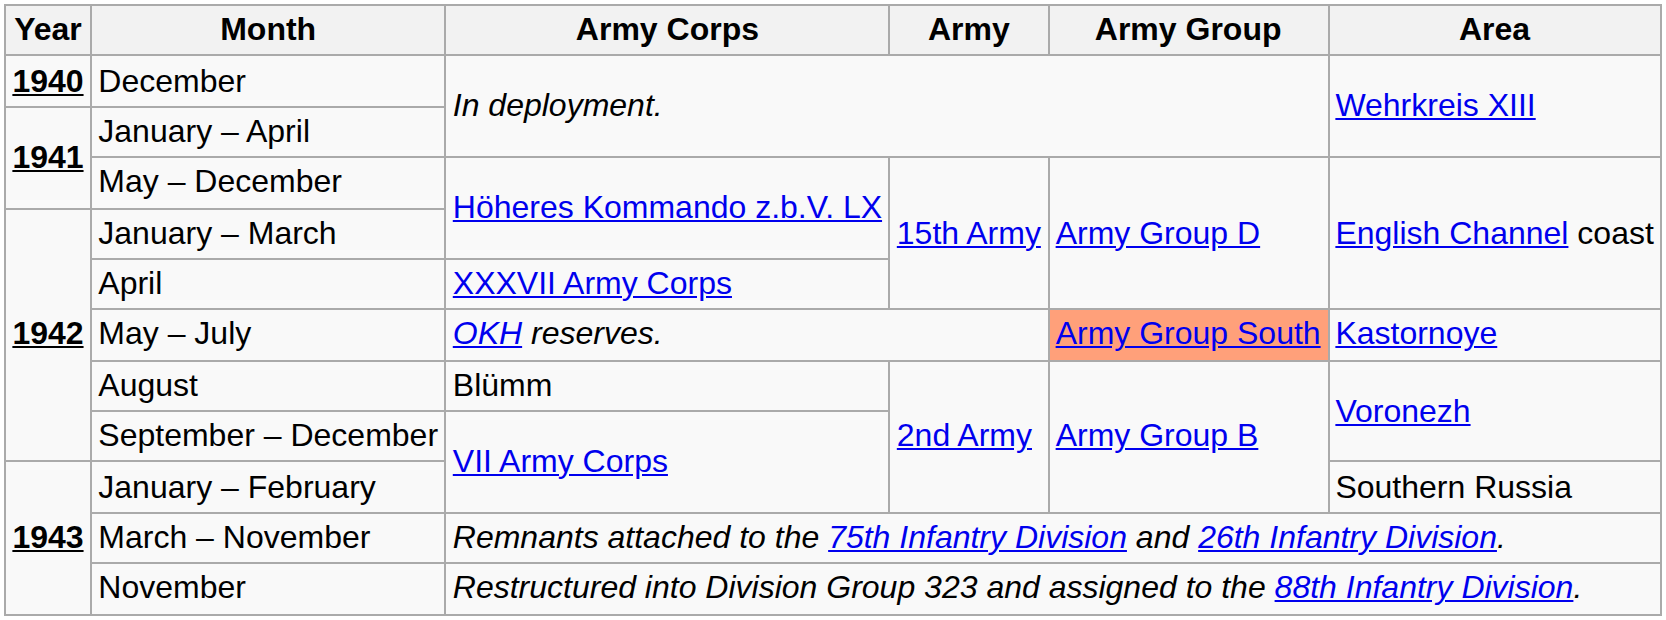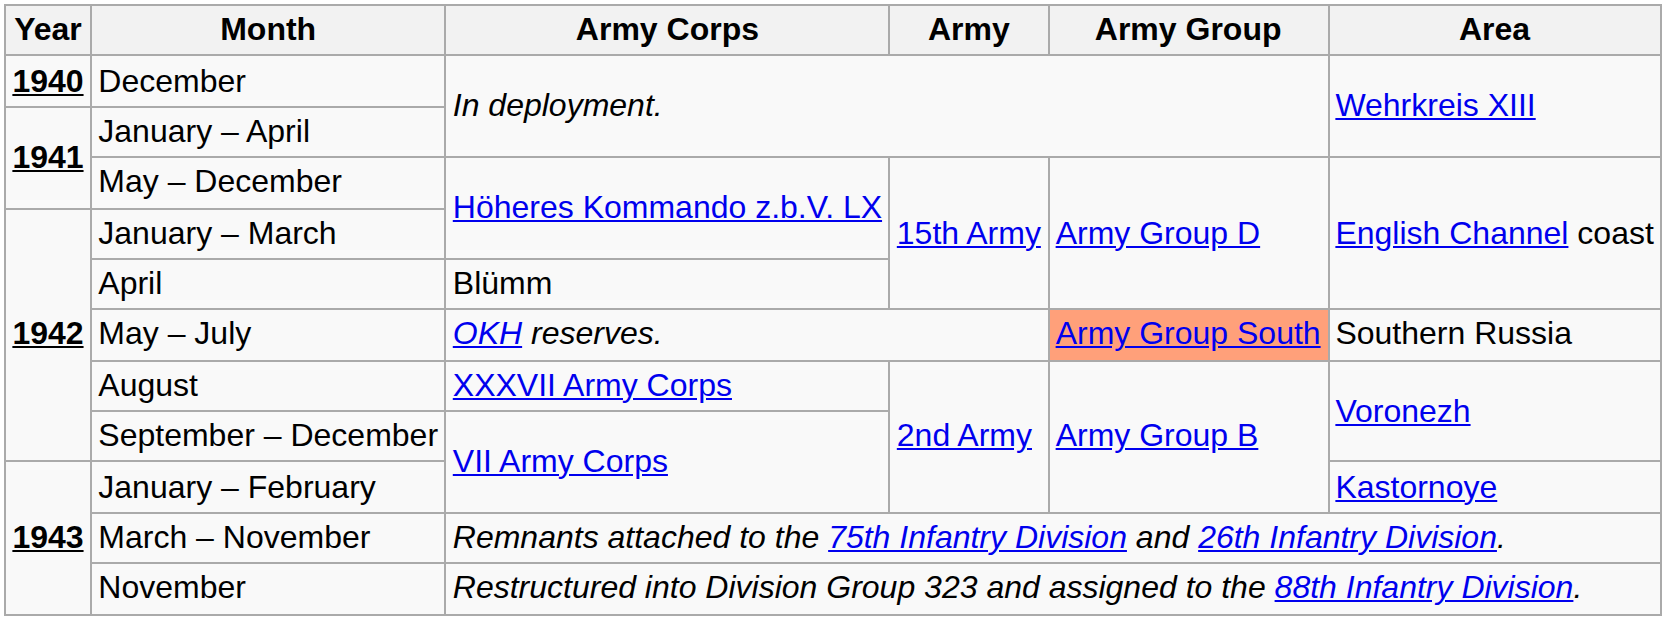 <table class="wikitable">
 <tr>
 <th>Year</th>
 <th>Month</th>
 <th>Army Corps</th>
 <th>Army</th>
 <th>Army Group</th>
 <th>Area</th>
 </tr>
 <tr>
 <td><strong><u>1940</u></strong></td>
 <td>December</td>
 <td colspan="3" rowspan="2"><em>In deployment.</em></td>
 <td rowspan="2"><a href='#'>Wehrkreis XIII</a></td>
 </tr>
 <tr>
 <td rowspan="2"><strong><u>1941</u></strong></td>
 <td>January – April</td>
 </tr>
 <tr>
 <td>May – December</td>
 <td rowspan="2"><a href='#'>Höheres Kommando z.b.V. LX</a></td>
 <td rowspan="3"><a href='#'>15th Army</a></td>
 <td rowspan="3"><a href='#'>Army Group D</a></td>
 <td rowspan="3"><a href='#'>English Channel</a> coast</td>
 </tr>
 <tr>
 <td rowspan="5"><strong><u>1942</u></strong></td>
 <td>January – March</td>
 </tr>
 <tr>
 <td>April</td>
-<td><a href='#'>XXXVII Army Corps</a></td>
+<td>Blümm</td>
 </tr>
 <tr>
 <td>May – July</td>
 <td colspan="2"><em><a href='#'>OKH</a> reserves.</em></td>
 <td style="background: lightsalmon;"><a href='#'>Army Group South</a></td>
-<td><a href='#'>Kastornoye</a></td>
+<td>Southern Russia</td>
 </tr>
 <tr>
 <td>August</td>
-<td>Blümm</td>
+<td><a href='#'>XXXVII Army Corps</a></td>
 <td rowspan="3"><a href='#'>2nd Army</a></td>
 <td rowspan="3"><a href='#'>Army Group B</a></td>
 <td rowspan="2"><a href='#'>Voronezh</a></td>
 </tr>
 <tr>
 <td>September – December</td>
 <td rowspan="2"><a href='#'>VII Army Corps</a></td>
 </tr>
 <tr>
 <td rowspan="3"><strong><u>1943</u></strong></td>
 <td>January – February</td>
-<td>Southern Russia</td>
+<td><a href='#'>Kastornoye</a></td>
 </tr>
 <tr>
 <td>March – November</td>
 <td colspan="4"><em>Remnants attached to the <a href='#'>75th Infantry Division</a> and <a href='#'>26th Infantry Division</a>.</em></td>
 </tr>
 <tr>
 <td>November</td>
 <td colspan="4"><em>Restructured into Division Group 323 and assigned to the <a href='#'>88th Infantry Division</a>.</em></td>
 </tr>
 </table>
